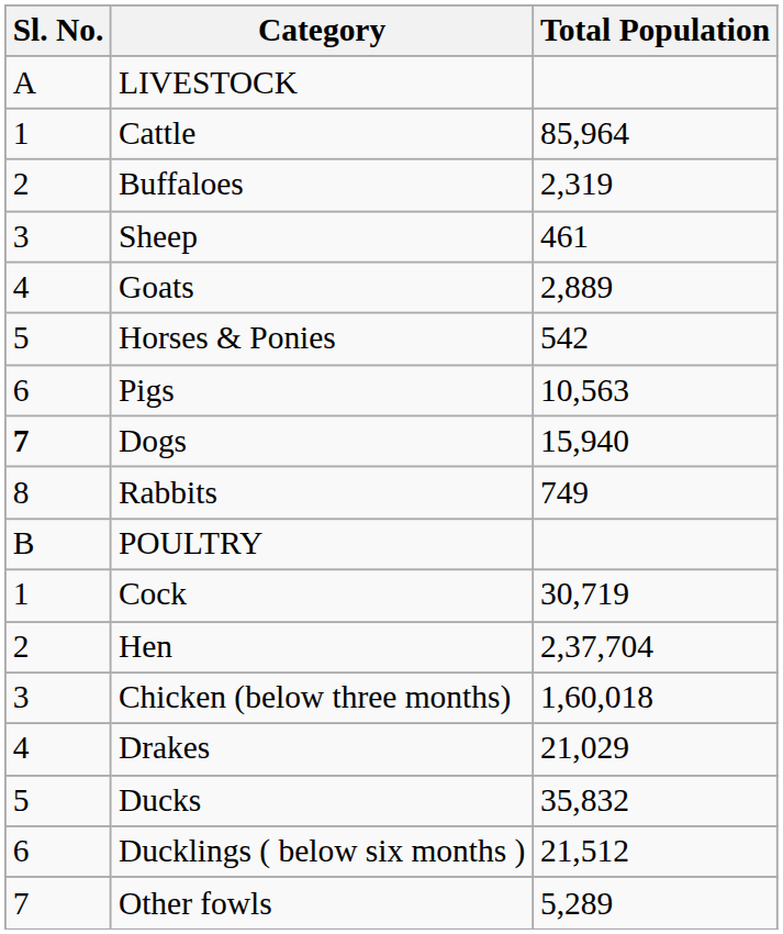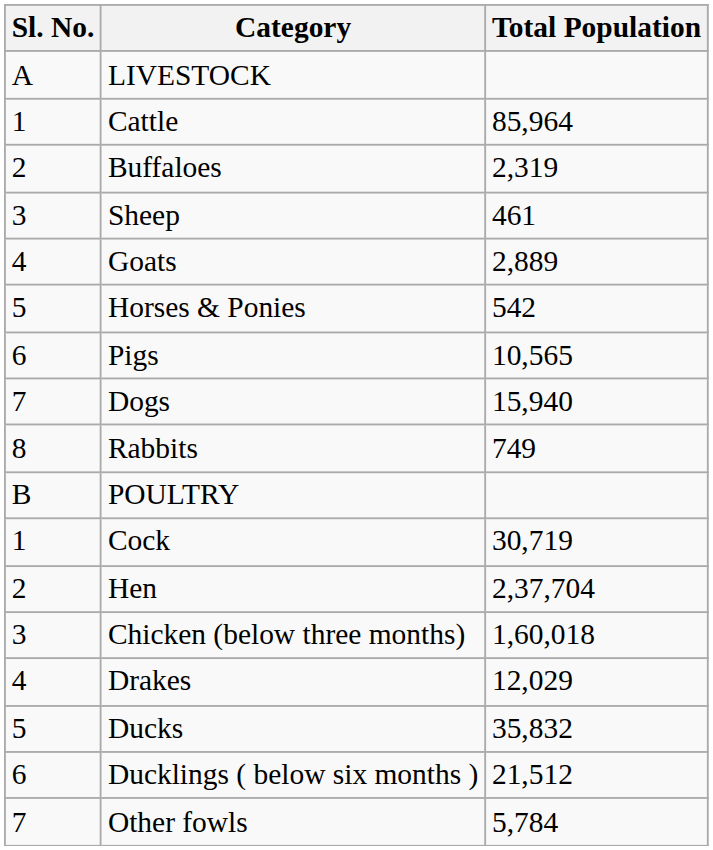 <table class=wikitable>
 <tr>
 <th>Sl. No.</th>
 <th>Category</th>
 <th>Total Population</th>
 </tr>
 <tr>
 <td>A</td>
 <td>LIVESTOCK</td>
 <td></td>
 </tr>
 <tr>
 <td>1</td>
 <td>Cattle</td>
 <td>85,964</td>
 </tr>
 <tr>
 <td>2</td>
 <td>Buffaloes</td>
 <td>2,319</td>
 </tr>
 <tr>
 <td>3</td>
 <td>Sheep</td>
 <td>461</td>
 </tr>
 <tr>
 <td>4</td>
 <td>Goats</td>
 <td>2,889</td>
 </tr>
 <tr>
 <td>5</td>
 <td>Horses & Ponies</td>
 <td>542</td>
 </tr>
 <tr>
 <td>6</td>
 <td>Pigs</td>
-<td>10,563</td>
+<td>10,565</td>
 </tr>
 <tr>
-<td><strong>7</strong></td>
+<td>7</td>
 <td>Dogs</td>
 <td>15,940</td>
 </tr>
 <tr>
 <td>8</td>
 <td>Rabbits</td>
 <td>749</td>
 </tr>
 <tr>
 <td>B</td>
 <td>POULTRY</td>
 </tr>
 <tr>
 <td>1</td>
 <td>Cock</td>
 <td>30,719</td>
 </tr>
 <tr>
 <td>2</td>
 <td>Hen</td>
 <td>2,37,704</td>
 </tr>
 <tr>
 <td>3</td>
 <td>Chicken (below three months)</td>
 <td>1,60,018</td>
 </tr>
 <tr>
 <td>4</td>
 <td>Drakes</td>
-<td>21,029</td>
+<td>12,029</td>
 </tr>
 <tr>
 <td>5</td>
 <td>Ducks</td>
 <td>35,832</td>
 </tr>
 <tr>
 <td>6</td>
 <td>Ducklings ( below six months )</td>
 <td>21,512</td>
 </tr>
 <tr>
 <td>7</td>
 <td>Other fowls</td>
-<td>5,289</td>
+<td>5,784</td>
 </tr>
 </table>
